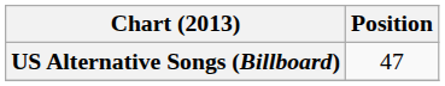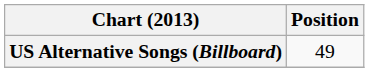 <table class="wikitable plainrowheaders sortable" style="text-align:center;">
 <tr>
 <th>Chart (2013)</th>
 <th>Position</th>
 </tr>
 <tr>
 <th scope="row">US Alternative Songs (<em>Billboard</em>)</th>
-<td style="text-align:center;">47</td>
+<td style="text-align:center;">49</td>
 </tr>
 <tr>
 </tr>
 </table>
